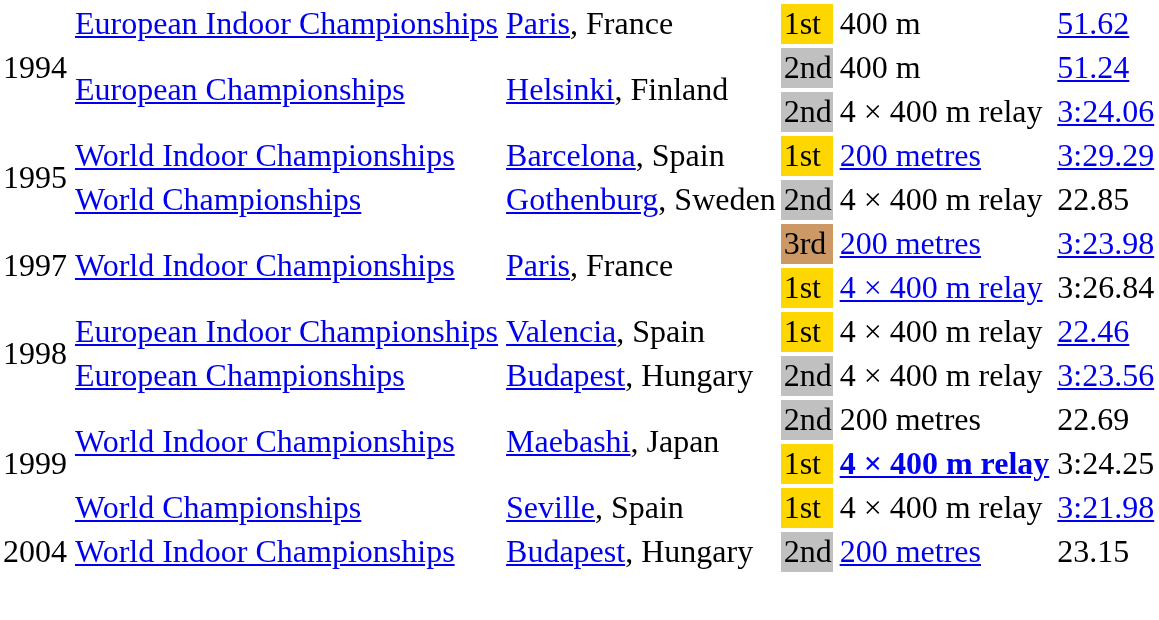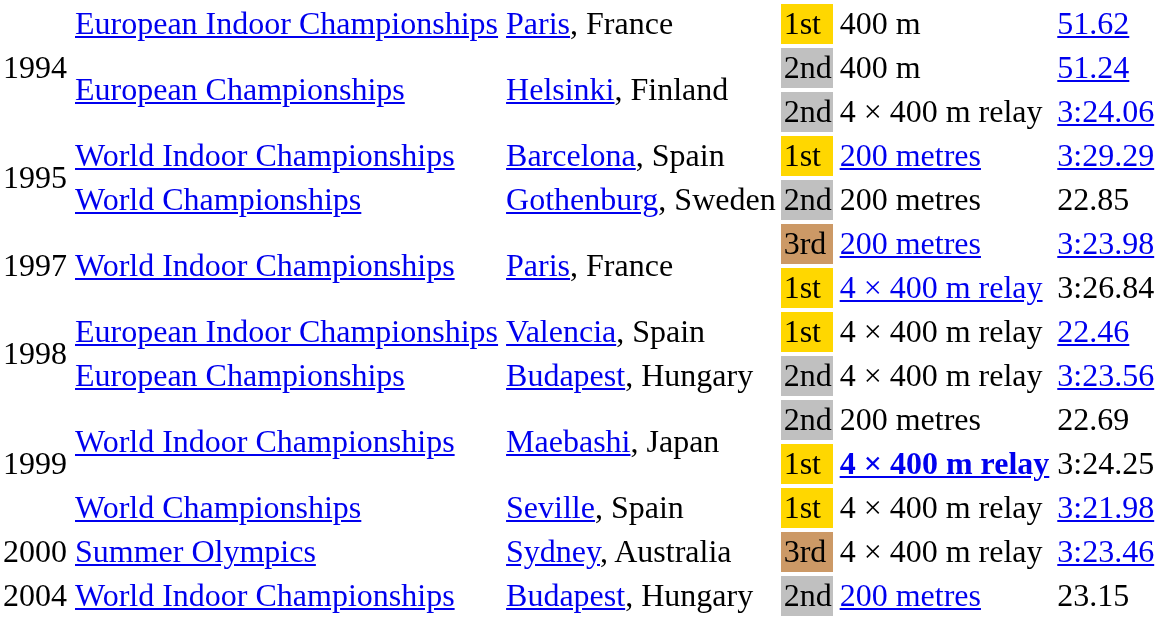 <table>
 <tr>
 <td rowspan=3>1994</td>
 <td><a href='#'>European Indoor Championships</a></td>
 <td><a href='#'>Paris</a>, France</td>
 <td bgcolor="gold">1st</td>
 <td>400 m</td>
 <td><a href='#'>51.62</a></td>
 </tr>
 <tr>
 <td rowspan=2><a href='#'>European Championships</a></td>
 <td rowspan=2><a href='#'>Helsinki</a>, Finland</td>
 <td bgcolor=silver>2nd</td>
 <td>400 m</td>
 <td><a href='#'>51.24</a></td>
 </tr>
 <tr>
 <td bgcolor=silver>2nd</td>
 <td>4 × 400 m relay</td>
 <td><a href='#'>3:24.06</a></td>
 </tr>
 <tr>
 <td rowspan=2>1995</td>
 <td><a href='#'>World Indoor Championships</a></td>
 <td><a href='#'>Barcelona</a>, Spain</td>
 <td bgcolor="gold">1st</td>
 <td><a href='#'>200 metres</a></td>
 <td><a href='#'>3:29.29</a></td>
 </tr>
 <tr>
 <td><a href='#'>World Championships</a></td>
 <td><a href='#'>Gothenburg</a>, Sweden</td>
 <td bgcolor="silver">2nd</td>
-<td>4 × 400 m relay</td>
+<td>200 metres</td>
 <td>22.85</td>
 </tr>
 <tr>
 <td rowspan=2>1997</td>
 <td rowspan=2><a href='#'>World Indoor Championships</a></td>
 <td rowspan=2><a href='#'>Paris</a>, France</td>
 <td bgcolor="CC9966">3rd</td>
 <td><a href='#'>200 metres</a></td>
 <td><a href='#'>3:23.98</a></td>
 </tr>
 <tr>
 <td bgcolor="gold">1st</td>
 <td><a href='#'>4 × 400 m relay</a></td>
 <td>3:26.84 </td>
 </tr>
 <tr>
 <td rowspan=2>1998</td>
 <td><a href='#'>European Indoor Championships</a></td>
 <td><a href='#'>Valencia</a>, Spain</td>
 <td bgcolor="gold">1st</td>
 <td>4 × 400 m relay</td>
 <td><a href='#'>22.46</a></td>
 </tr>
 <tr>
 <td><a href='#'>European Championships</a></td>
 <td><a href='#'>Budapest</a>, Hungary</td>
 <td bgcolor="silver">2nd</td>
 <td>4 × 400 m relay</td>
 <td><a href='#'>3:23.56</a></td>
 </tr>
 <tr>
 <td rowspan=3>1999</td>
 <td rowspan=2><a href='#'>World Indoor Championships</a></td>
 <td rowspan=2><a href='#'>Maebashi</a>, Japan</td>
 <td bgcolor="silver">2nd</td>
 <td>200 metres</td>
 <td>22.69</td>
 </tr>
 <tr>
 <td bgcolor="gold">1st</td>
 <td><strong><a href='#'>4 × 400 m relay</a></strong></td>
 <td>3:24.25 </td>
 </tr>
 <tr>
 <td><a href='#'>World Championships</a></td>
 <td><a href='#'>Seville</a>, Spain</td>
 <td bgcolor="gold">1st</td>
 <td>4 × 400 m relay</td>
 <td><a href='#'>3:21.98</a></td>
 </tr>
 <tr>
+<td>2000</td>
+<td><a href='#'>Summer Olympics</a></td>
+<td><a href='#'>Sydney</a>, Australia</td>
+<td bgcolor="CC9966">3rd</td>
+<td>4 × 400 m relay</td>
+<td><a href='#'>3:23.46</a></td>
+</tr>
+<tr>
 <td>2004</td>
 <td><a href='#'>World Indoor Championships</a></td>
 <td><a href='#'>Budapest</a>, Hungary</td>
 <td bgcolor="silver">2nd</td>
 <td><a href='#'>200 metres</a></td>
 <td>23.15</td>
 </tr>
 </table>
